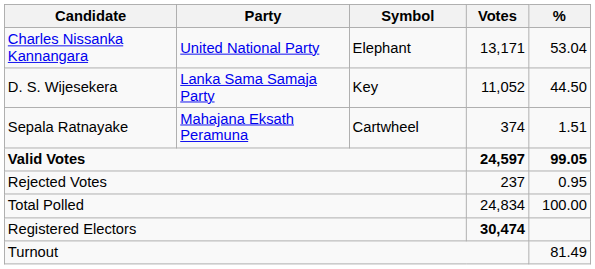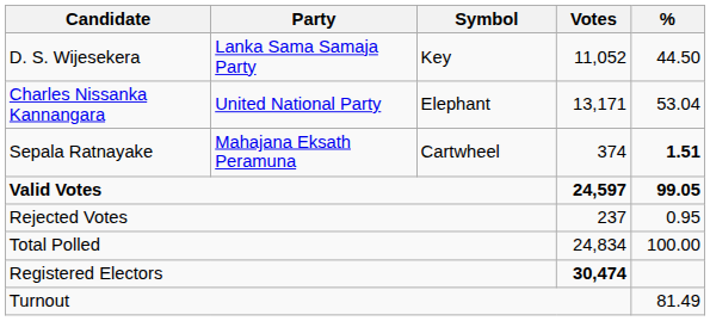 <table class="wikitable" border="1" style="text-align:right;">
 <tr>
 <th align=left width="180">Candidate</th>
 <th align=left width="180">Party</th>
 <th align=left width="120">Symbol</th>
 <th align=left width="60">Votes</th>
 <th align=left width="60">%</th>
 </tr>
 <tr>
+<td align=left>D. S. Wijesekera</td>
+<td align=left><a href='#'>Lanka Sama Samaja Party</a></td>
+<td align=left>Key</td>
+<td align=right>11,052</td>
+<td align=right>44.50</td>
+</tr>
+<tr>
 <td align=left><a href='#'>Charles Nissanka Kannangara</a></td>
 <td align=left><a href='#'>United National Party</a></td>
 <td align=left>Elephant</td>
 <td align=right>13,171</td>
 <td align=right>53.04</td>
 </tr>
 <tr>
-<td align=left>D. S. Wijesekera</td>
-<td align=left><a href='#'>Lanka Sama Samaja Party</a></td>
-<td align=left>Key</td>
-<td align=right>11,052</td>
-<td align=right>44.50</td>
-</tr>
-<tr>
 <td align=left>Sepala Ratnayake</td>
 <td align=left><a href='#'>Mahajana Eksath Peramuna</a></td>
 <td align=left>Cartwheel</td>
 <td align=right>374</td>
-<td align=right>1.51</td>
+<td align=right><strong>1.51</strong></td>
 </tr>
 <tr>
 <td align=left colspan=3><strong>Valid Votes</strong></td>
 <td align=right><strong>24,597</strong></td>
 <td align=right><strong>99.05</strong></td>
 </tr>
 <tr>
 <td align=left colspan=3>Rejected Votes</td>
 <td align=right>237</td>
 <td align=right>0.95</td>
 </tr>
 <tr>
 <td align=left colspan=3>Total Polled</td>
 <td align=right>24,834</td>
 <td align=right>100.00</td>
 </tr>
 <tr>
 <td align=left colspan=3>Registered Electors</td>
 <td align=right><strong>30,474</strong></td>
 <td></td>
 </tr>
 <tr>
 <td align=left colspan=4>Turnout</td>
 <td align=right>81.49</td>
 </tr>
 </table>
